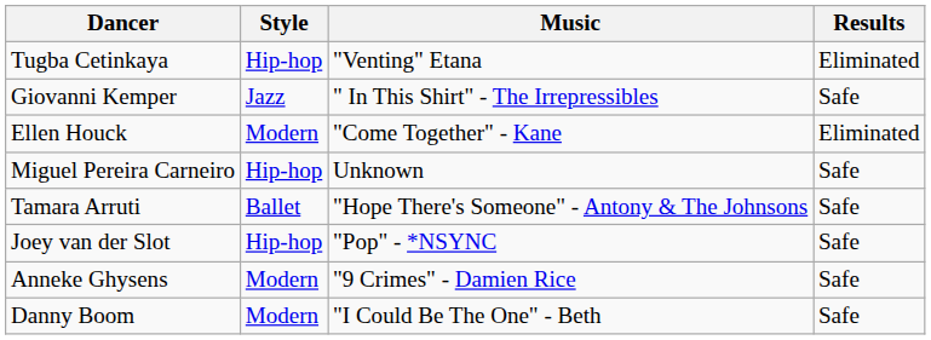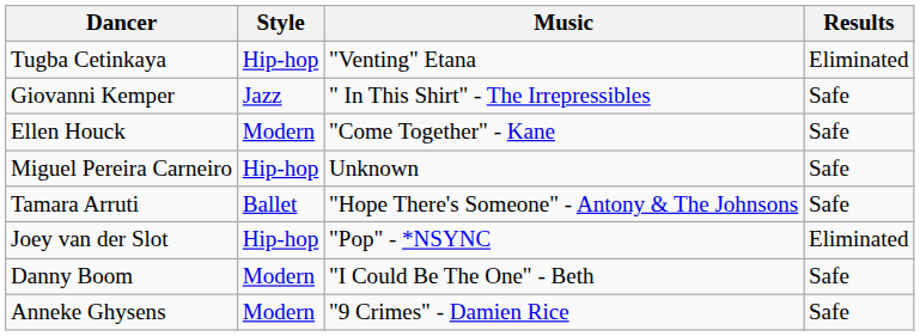 <table Class =" wikitable">
 <tr>
 <th>Dancer</th>
 <th>Style</th>
 <th>Music</th>
 <th>Results</th>
 </tr>
 <tr>
 <td>Tugba Cetinkaya</td>
 <td><a href='#'>Hip-hop</a></td>
 <td>"Venting" Etana</td>
 <td>Eliminated</td>
 </tr>
 <tr>
 <td>Giovanni Kemper</td>
 <td><a href='#'>Jazz</a></td>
 <td>" In This Shirt" - <a href='#'>The Irrepressibles</a></td>
 <td>Safe</td>
 </tr>
 <tr>
 <td>Ellen Houck</td>
 <td><a href='#'>Modern</a></td>
 <td>"Come Together" - <a href='#'>Kane</a></td>
-<td>Eliminated</td>
+<td>Safe</td>
 </tr>
 <tr>
 <td>Miguel Pereira Carneiro</td>
 <td><a href='#'>Hip-hop</a></td>
 <td>Unknown</td>
 <td>Safe</td>
 </tr>
 <tr>
 <td>Tamara Arruti</td>
 <td><a href='#'>Ballet</a></td>
 <td>"Hope There's Someone" - <a href='#'>Antony & The Johnsons</a></td>
 <td>Safe</td>
 </tr>
 <tr>
 <td>Joey van der Slot</td>
 <td><a href='#'>Hip-hop</a></td>
 <td>"Pop" - <a href='#'>*NSYNC</a></td>
+<td>Eliminated</td>
+</tr>
+<tr>
+<td>Danny Boom</td>
+<td><a href='#'>Modern</a></td>
+<td>"I Could Be The One" - Beth</td>
 <td>Safe</td>
 </tr>
 <tr>
 <td>Anneke Ghysens</td>
 <td><a href='#'>Modern</a></td>
 <td>"9 Crimes" - <a href='#'>Damien Rice</a></td>
 <td>Safe</td>
 </tr>
-<tr>
-<td>Danny Boom</td>
-<td><a href='#'>Modern</a></td>
-<td>"I Could Be The One" - Beth</td>
-<td>Safe</td>
-</tr>
 </table>
